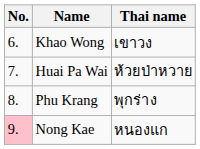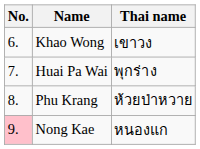 <table class="wikitable" style="float:left;">
 <tr>
 <th>No.</th>
 <th>Name</th>
 <th>Thai name</th>
 </tr>
 <tr>
 <td>6.</td>
 <td>Khao Wong</td>
 <td>เขาวง</td>
 </tr>
 <tr>
 <td>7.</td>
 <td>Huai Pa Wai</td>
-<td>ห้วยป่าหวาย</td>
+<td>พุกร่าง</td>
 </tr>
 <tr>
 <td>8.</td>
 <td>Phu Krang</td>
-<td>พุกร่าง</td>
+<td>ห้วยป่าหวาย</td>
 </tr>
 <tr>
 <td style="background: pink;">9.</td>
 <td>Nong Kae</td>
 <td>หนองแก</td>
 </tr>
 </table>
